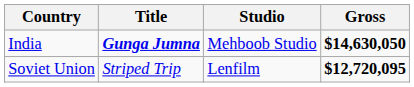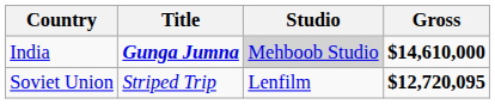 <table class="wikitable">
 <tr>
 <th>Country</th>
 <th>Title</th>
 <th>Studio</th>
 <th>Gross</th>
 </tr>
 <tr>
 <td><a href='#'>India</a></td>
 <td><strong><em><a href='#'>Gunga Jumna</a></em></strong></td>
-<td><a href='#'>Mehboob Studio</a></td>
-<td><strong>$14,630,050</strong></td>
+<td style="background: lightgrey;"><a href='#'>Mehboob Studio</a></td>
+<td><strong>$14,610,000</strong></td>
 </tr>
 <tr>
 <td><a href='#'>Soviet Union</a></td>
 <td><em><a href='#'>Striped Trip</a></em></td>
 <td><a href='#'>Lenfilm</a></td>
 <td><strong>$12,720,095</strong></td>
 </tr>
 </table>
